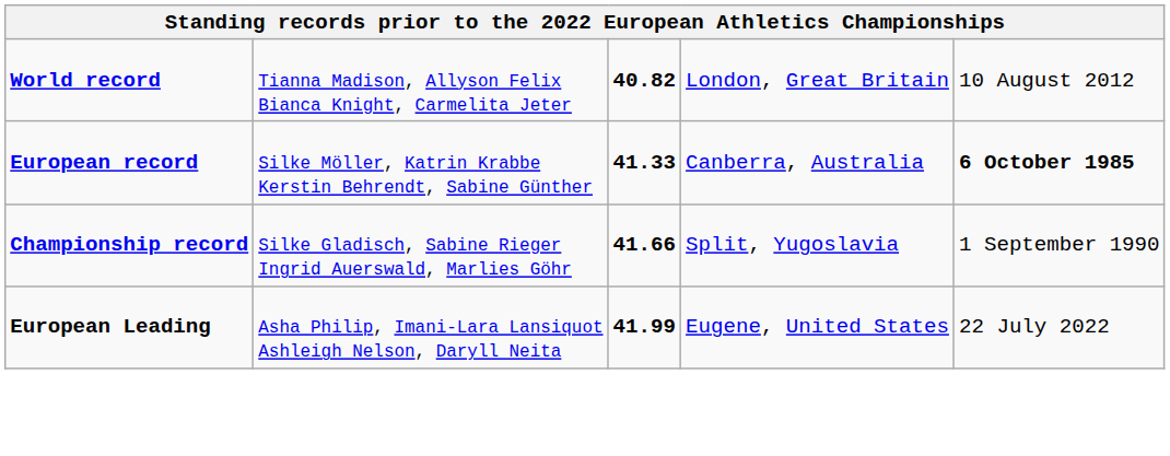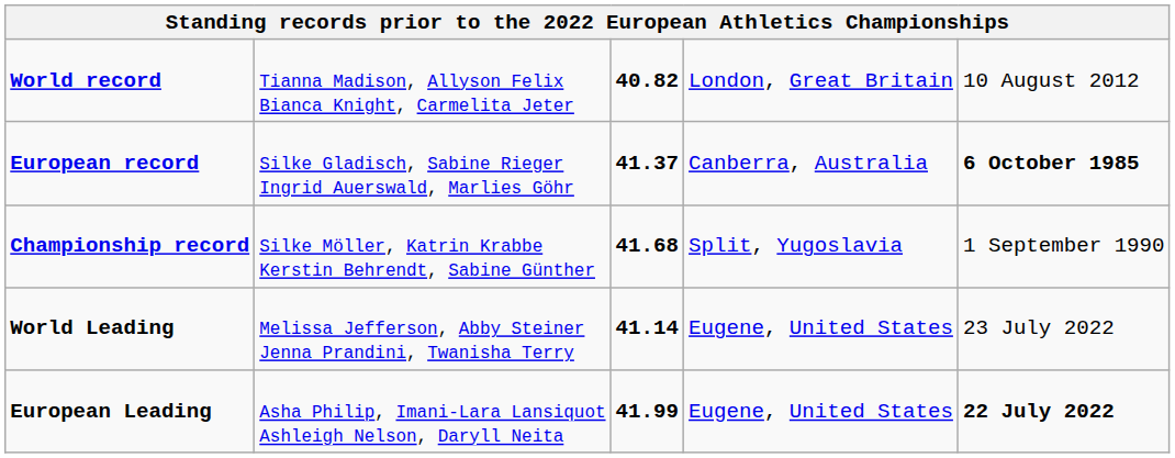 <table class="wikitable">
 <tr>
 <th colspan="5">Standing records prior to the 2022 European Athletics Championships</th>
 </tr>
 <tr>
 <td><strong><a href='#'>World record</a></strong></td>
 <td><br><small><a href='#'>Tianna Madison</a>, <a href='#'>Allyson Felix</a><br> <a href='#'>Bianca Knight</a>, <a href='#'>Carmelita Jeter</a></small></td>
 <td><strong>40.82</strong></td>
 <td><a href='#'>London</a>, <a href='#'>Great Britain</a></td>
 <td>10 August 2012</td>
 </tr>
 <tr>
 <td><strong><a href='#'>European record</a></strong></td>
-<td><br><small><a href='#'>Silke Möller</a>, <a href='#'>Katrin Krabbe</a><br> <a href='#'>Kerstin Behrendt</a>, <a href='#'>Sabine Günther</a></small></td>
-<td><strong>41.33</strong></td>
+<td><br><small><a href='#'>Silke Gladisch</a>, <a href='#'>Sabine Rieger</a><br> <a href='#'>Ingrid Auerswald</a>, <a href='#'>Marlies Göhr</a></small></td>
+<td><strong>41.37</strong></td>
 <td><a href='#'>Canberra</a>, <a href='#'>Australia</a></td>
 <td><strong>6 October 1985</strong></td>
 </tr>
 <tr>
 <td><strong><a href='#'>Championship record</a></strong></td>
-<td><br><small><a href='#'>Silke Gladisch</a>, <a href='#'>Sabine Rieger</a><br> <a href='#'>Ingrid Auerswald</a>, <a href='#'>Marlies Göhr</a></small></td>
-<td><strong>41.66</strong></td>
+<td><br><small><a href='#'>Silke Möller</a>, <a href='#'>Katrin Krabbe</a><br> <a href='#'>Kerstin Behrendt</a>, <a href='#'>Sabine Günther</a></small></td>
+<td><strong>41.68</strong></td>
 <td><a href='#'>Split</a>, <a href='#'>Yugoslavia</a></td>
 <td>1 September 1990</td>
+</tr>
+<tr>
+<td><strong>World Leading</strong></td>
+<td><br><small><a href='#'>Melissa Jefferson</a>, <a href='#'>Abby Steiner</a><br><a href='#'>Jenna Prandini</a>, <a href='#'>Twanisha Terry</a></small></td>
+<td><strong>41.14 </strong></td>
+<td><a href='#'>Eugene</a>, <a href='#'>United States</a></td>
+<td>23 July 2022</td>
 </tr>
 <tr>
 <td><strong>European Leading</strong></td>
 <td><br><small><a href='#'>Asha Philip</a>, <a href='#'>Imani-Lara Lansiquot</a><br><a href='#'>Ashleigh Nelson</a>, <a href='#'>Daryll Neita</a></small></td>
 <td><strong>41.99</strong></td>
 <td><a href='#'>Eugene</a>, <a href='#'>United States</a></td>
-<td>22 July 2022</td>
+<td><strong>22 July 2022</strong></td>
 </tr>
 </table>
